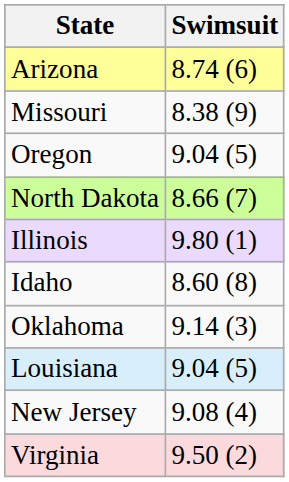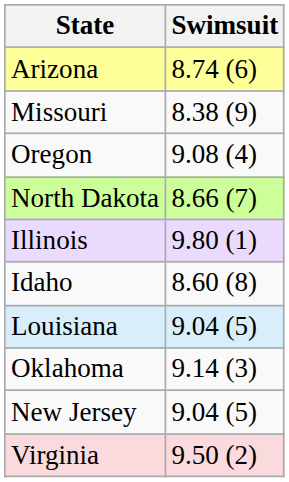 <table class="wikitable sortable collapsible">
 <tr>
 <th>State</th>
 <th>Swimsuit</th>
 </tr>
 <tr>
 <td style="background-color:#ffff99;">Arizona</td>
 <td style="background-color:#ffff99;">8.74 (6)</td>
 </tr>
 <tr>
 <td style="background-color:#white;">Missouri</td>
 <td style="background-color:#white;">8.38 (9)</td>
 </tr>
 <tr>
 <td style="background-color:#white;">Oregon</td>
-<td style="background-color:#white;">9.04 (5)</td>
+<td style="background-color:#white;">9.08 (4)</td>
 </tr>
 <tr>
 <td style="background-color:#ccff99;">North Dakota</td>
 <td style="background-color:#ccff99;">8.66 (7)</td>
 </tr>
 <tr>
 <td style="background-color:#eadafd;">Illinois</td>
 <td style="background-color:#eadafd;">9.80 (1)</td>
 </tr>
 <tr>
 <td style="background-color:#white;">Idaho</td>
 <td style="background-color:#white;">8.60 (8)</td>
 </tr>
 <tr>
+<td style="background-color:#d9eefb;">Louisiana</td>
+<td style="background-color:#d9eefb;">9.04 (5)</td>
+</tr>
+<tr>
 <td style="background-color:#white;">Oklahoma</td>
 <td style="background-color:#white;">9.14 (3)</td>
 </tr>
 <tr>
-<td style="background-color:#d9eefb;">Louisiana</td>
-<td style="background-color:#d9eefb;">9.04 (5)</td>
-</tr>
-<tr>
 <td style="background-color:#white;">New Jersey</td>
-<td style="background-color:#white;">9.08 (4)</td>
+<td style="background-color:#white;">9.04 (5)</td>
 </tr>
 <tr>
 <td style="background-color:#FADADD;">Virginia</td>
 <td style="background-color:#FADADD;">9.50 (2)</td>
 </tr>
 </table>
